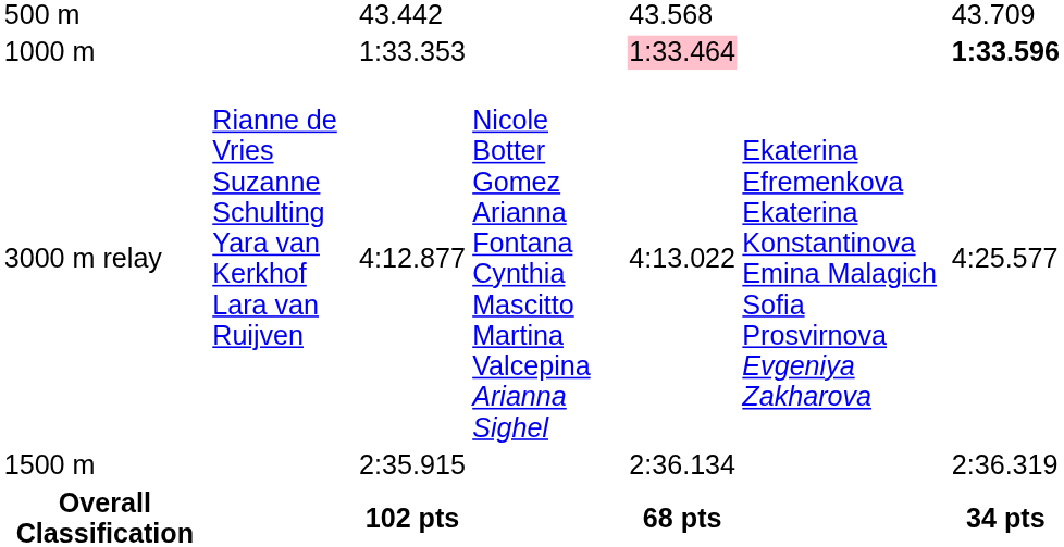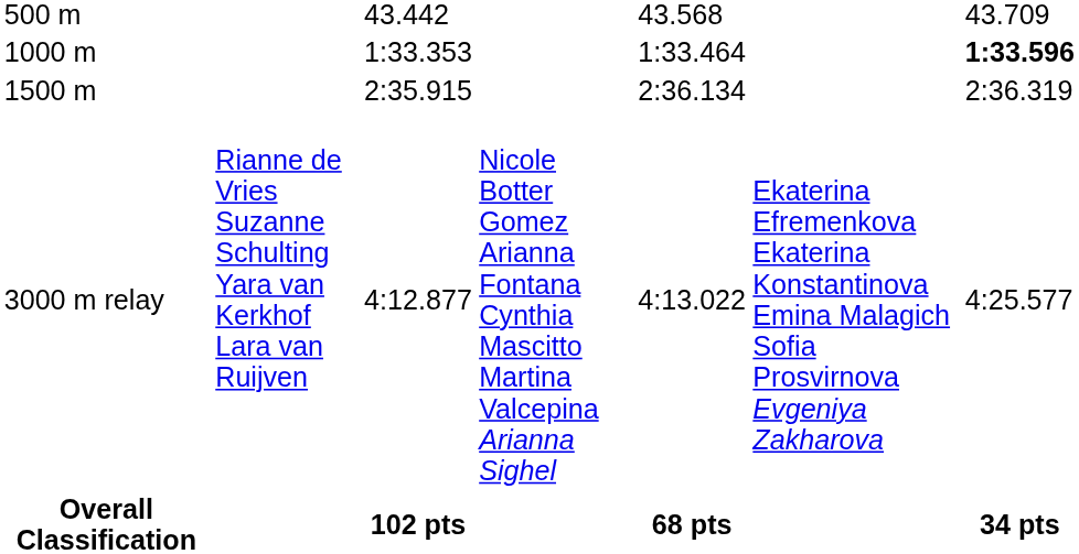 <table>
 <tr>
 <td>500 m</td>
 <td></td>
 <td>43.442</td>
 <td></td>
 <td>43.568</td>
 <td></td>
 <td>43.709</td>
 </tr>
 <tr>
 <td>1000 m</td>
 <td></td>
 <td>1:33.353</td>
 <td></td>
-<td style="background: pink;">1:33.464</td>
+<td>1:33.464</td>
 <td></td>
 <td><strong>1:33.596</strong></td>
+</tr>
+<tr>
+<td>1500 m</td>
+<td></td>
+<td>2:35.915</td>
+<td></td>
+<td>2:36.134</td>
+<td></td>
+<td>2:36.319</td>
 </tr>
 <tr>
 <td>3000 m relay</td>
 <td valign=top><br><a href='#'>Rianne de Vries</a><br><a href='#'>Suzanne Schulting</a><br><a href='#'>Yara van Kerkhof</a><br><a href='#'>Lara van Ruijven</a></td>
 <td>4:12.877</td>
 <td><br><a href='#'>Nicole Botter Gomez</a><br><a href='#'>Arianna Fontana</a><br><a href='#'>Cynthia Mascitto</a><br><a href='#'>Martina Valcepina</a><br><em><a href='#'>Arianna Sighel</a></em></td>
 <td>4:13.022</td>
 <td><br><a href='#'>Ekaterina Efremenkova</a><br><a href='#'>Ekaterina Konstantinova</a><br><a href='#'>Emina Malagich</a><br><a href='#'>Sofia Prosvirnova</a><br><em><a href='#'>Evgeniya Zakharova</a></em></td>
 <td>4:25.577</td>
 </tr>
 <tr>
-<td>1500 m</td>
-<td></td>
-<td>2:35.915</td>
-<td></td>
-<td>2:36.134</td>
-<td></td>
-<td>2:36.319</td>
-</tr>
-<tr>
 <th>Overall Classification</th>
 <th></th>
 <th>102 pts</th>
 <th></th>
 <th>68 pts</th>
 <th></th>
 <th>34 pts</th>
 </tr>
 </table>
